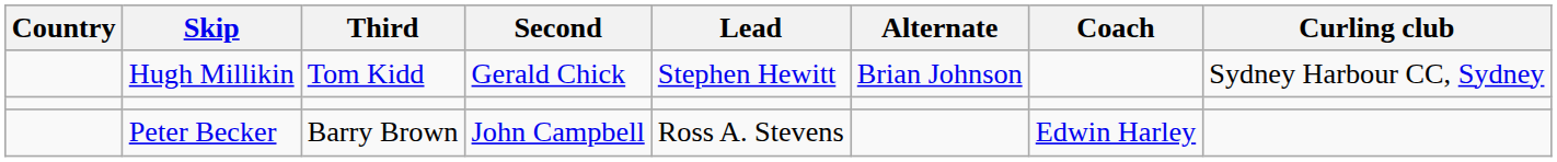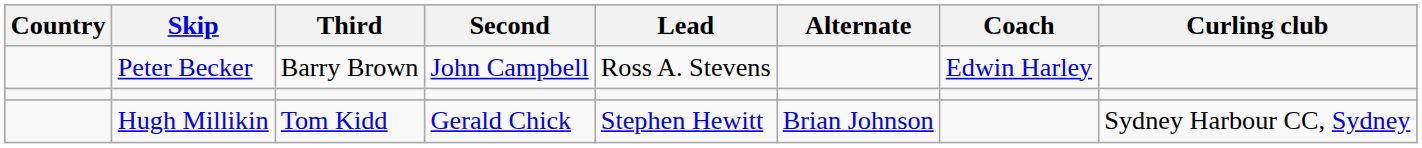 <table class="wikitable">
 <tr>
 <th>Country</th>
 <th><a href='#'>Skip</a></th>
 <th>Third</th>
 <th>Second</th>
 <th>Lead</th>
 <th>Alternate</th>
 <th>Coach</th>
 <th>Curling club</th>
 </tr>
 <tr>
 <td></td>
-<td><a href='#'>Hugh Millikin</a></td>
-<td><a href='#'>Tom Kidd</a></td>
-<td><a href='#'>Gerald Chick</a></td>
-<td><a href='#'>Stephen Hewitt</a></td>
-<td><a href='#'>Brian Johnson</a></td>
+<td><a href='#'>Peter Becker</a></td>
+<td>Barry Brown</td>
+<td><a href='#'>John Campbell</a></td>
+<td>Ross A. Stevens</td>
 <td></td>
-<td>Sydney Harbour CC, <a href='#'>Sydney</a></td>
+<td><a href='#'>Edwin Harley</a></td>
+<td></td>
 </tr>
 <tr>
 <td></td>
 <td></td>
 <td></td>
 <td></td>
 <td></td>
 <td></td>
 <td></td>
 <td></td>
 </tr>
 <tr>
 <td></td>
-<td><a href='#'>Peter Becker</a></td>
-<td>Barry Brown</td>
-<td><a href='#'>John Campbell</a></td>
-<td>Ross A. Stevens</td>
+<td><a href='#'>Hugh Millikin</a></td>
+<td><a href='#'>Tom Kidd</a></td>
+<td><a href='#'>Gerald Chick</a></td>
+<td><a href='#'>Stephen Hewitt</a></td>
+<td><a href='#'>Brian Johnson</a></td>
 <td></td>
-<td><a href='#'>Edwin Harley</a></td>
-<td></td>
+<td>Sydney Harbour CC, <a href='#'>Sydney</a></td>
 </tr>
 </table>
